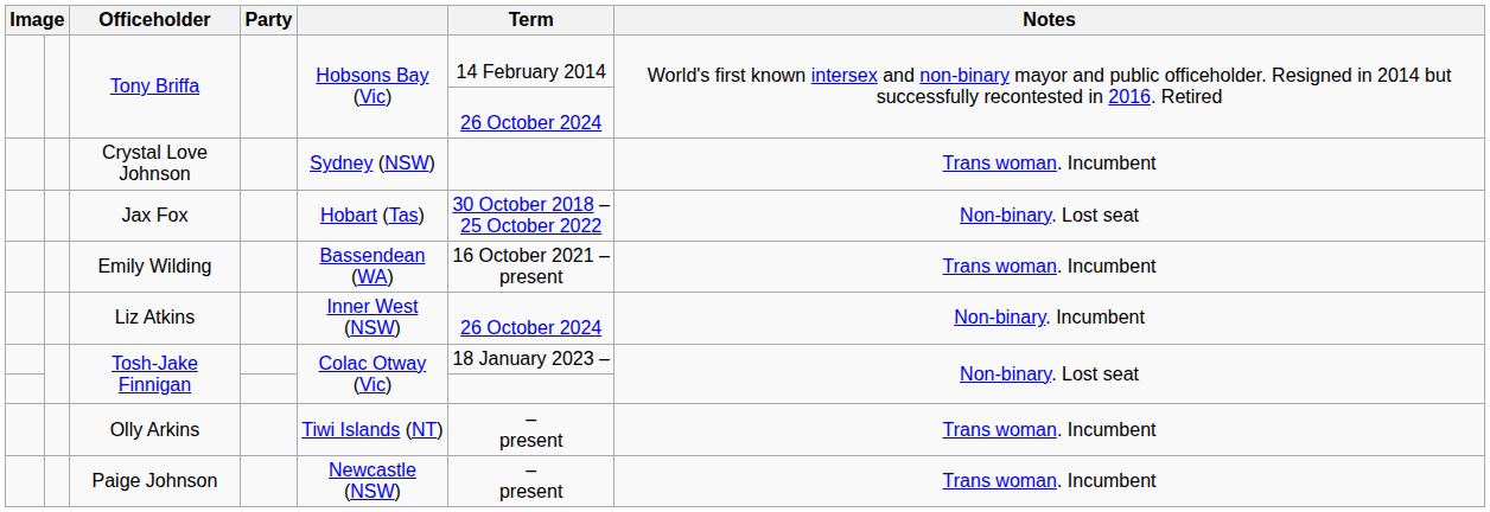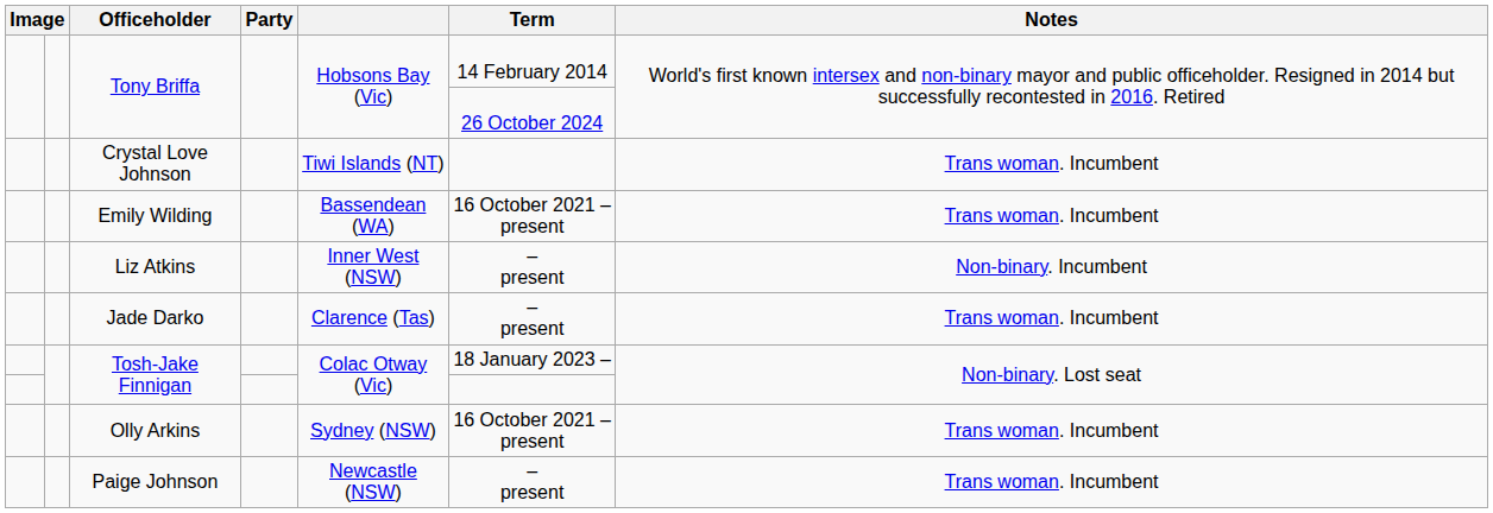 <table class=wikitable style="text-align:center">
 <tr>
 <th colspan=2>Image</th>
 <th>Officeholder</th>
 <th>Party</th>
 <th></th>
 <th>Term</th>
 <th>Notes</th>
 </tr>
 <tr>
 <td rowspan=2; > </td>
 <td rowspan=2></td>
 <td rowspan=2><a href='#'>Tony Briffa</a><br></td>
 <td rowspan=2></td>
 <td rowspan=2><a href='#'>Hobsons Bay</a> (<a href='#'>Vic</a>)</td>
 <td nowrap><br>14 February 2014</td>
 <td rowspan=2>World's first known <a href='#'>intersex</a> and <a href='#'>non-binary</a> mayor and public officeholder. Resigned in 2014 but successfully recontested in <a href='#'>2016</a>. Retired</td>
 </tr>
 <tr>
 <td nowrap><br><a href='#'>26 October 2024</a></td>
 </tr>
 <tr>
 <td> </td>
 <td></td>
 <td>Crystal Love Johnson</td>
 <td></td>
-<td><a href='#'>Sydney</a> (<a href='#'>NSW</a>)</td>
+<td><a href='#'>Tiwi Islands</a> (<a href='#'>NT</a>)</td>
 <td nowrap></td>
 <td><a href='#'>Trans woman</a>. Incumbent</td>
-</tr>
-<tr>
-<td> </td>
-<td></td>
-<td>Jax Fox</td>
-<td></td>
-<td><a href='#'>Hobart</a> (<a href='#'>Tas</a>)</td>
-<td nowrap><a href='#'>30 October 2018</a> –<br><a href='#'>25 October 2022</a></td>
-<td><a href='#'>Non-binary</a>. Lost seat</td>
 </tr>
 <tr>
 <td> </td>
 <td></td>
 <td>Emily Wilding</td>
 <td></td>
 <td><a href='#'>Bassendean</a> (<a href='#'>WA</a>)</td>
 <td nowrap>16 October 2021 –<br> present</td>
 <td><a href='#'>Trans woman</a>. Incumbent</td>
 </tr>
 <tr>
 <td> </td>
 <td></td>
 <td>Liz Atkins</td>
 <td></td>
 <td><a href='#'>Inner West</a> (<a href='#'>NSW</a>)</td>
-<td nowrap><br><a href='#'>26 October 2024</a></td>
+<td nowrap> –<br> present</td>
 <td><a href='#'>Non-binary</a>. Incumbent</td>
+</tr>
+<tr>
+<td> </td>
+<td></td>
+<td>Jade Darko</td>
+<td></td>
+<td><a href='#'>Clarence</a> (<a href='#'>Tas</a>)</td>
+<td nowrap> –<br> present</td>
+<td><a href='#'>Trans woman</a>. Incumbent</td>
 </tr>
 <tr>
 <td> </td>
 <td rowspan=2></td>
 <td rowspan=2><a href='#'>Tosh-Jake Finnigan</a></td>
 <td></td>
 <td rowspan=2><a href='#'>Colac Otway</a> (<a href='#'>Vic</a>)</td>
 <td>18 January 2023 –<br> </td>
 <td rowspan=2><a href='#'>Non-binary</a>. Lost seat</td>
 </tr>
 <tr>
 <td> </td>
 <td></td>
 <td nowrap><br> </td>
 </tr>
 <tr>
 <td> </td>
 <td></td>
 <td>Olly Arkins</td>
 <td></td>
-<td><a href='#'>Tiwi Islands</a> (<a href='#'>NT</a>)</td>
-<td nowrap> –<br> present</td>
+<td><a href='#'>Sydney</a> (<a href='#'>NSW</a>)</td>
+<td nowrap>16 October 2021 –<br> present</td>
 <td><a href='#'>Trans woman</a>. Incumbent</td>
 </tr>
 <tr>
 <td> </td>
 <td></td>
 <td>Paige Johnson</td>
 <td></td>
 <td><a href='#'>Newcastle</a> (<a href='#'>NSW</a>)</td>
 <td nowrap> –<br> present</td>
 <td><a href='#'>Trans woman</a>. Incumbent</td>
 </tr>
 </table>
